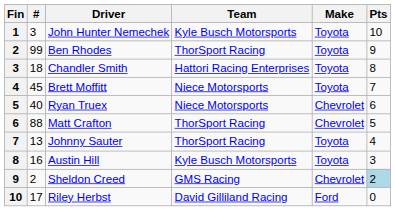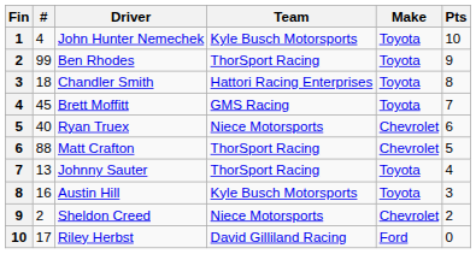 <table class="wikitable" style="font-size:95%">
 <tr>
 <th>Fin</th>
 <th>#</th>
 <th>Driver</th>
 <th>Team</th>
 <th>Make</th>
 <th>Pts</th>
 </tr>
 <tr>
 <th>1</th>
-<td>3</td>
+<td>4</td>
 <td><a href='#'>John Hunter Nemechek</a></td>
 <td><a href='#'>Kyle Busch Motorsports</a></td>
 <td><a href='#'>Toyota</a></td>
 <td>10</td>
 </tr>
 <tr>
 <th>2</th>
 <td>99</td>
 <td><a href='#'>Ben Rhodes</a></td>
 <td><a href='#'>ThorSport Racing</a></td>
 <td><a href='#'>Toyota</a></td>
 <td>9</td>
 </tr>
 <tr>
 <th>3</th>
 <td>18</td>
 <td><a href='#'>Chandler Smith</a></td>
 <td><a href='#'>Hattori Racing Enterprises</a></td>
 <td><a href='#'>Toyota</a></td>
 <td>8</td>
 </tr>
 <tr>
 <th>4</th>
 <td>45</td>
 <td><a href='#'>Brett Moffitt</a></td>
-<td><a href='#'>Niece Motorsports</a></td>
+<td><a href='#'>GMS Racing</a></td>
 <td><a href='#'>Toyota</a></td>
 <td>7</td>
 </tr>
 <tr>
 <th>5</th>
 <td>40</td>
 <td><a href='#'>Ryan Truex</a></td>
 <td><a href='#'>Niece Motorsports</a></td>
 <td><a href='#'>Chevrolet</a></td>
 <td>6</td>
 </tr>
 <tr>
 <th>6</th>
 <td>88</td>
 <td><a href='#'>Matt Crafton</a></td>
 <td><a href='#'>ThorSport Racing</a></td>
 <td><a href='#'>Chevrolet</a></td>
 <td>5</td>
 </tr>
 <tr>
 <th>7</th>
 <td>13</td>
 <td><a href='#'>Johnny Sauter</a></td>
 <td><a href='#'>ThorSport Racing</a></td>
 <td><a href='#'>Toyota</a></td>
 <td>4</td>
 </tr>
 <tr>
 <th>8</th>
 <td>16</td>
 <td><a href='#'>Austin Hill</a></td>
 <td><a href='#'>Kyle Busch Motorsports</a></td>
 <td><a href='#'>Toyota</a></td>
 <td>3</td>
 </tr>
 <tr>
 <th>9</th>
 <td>2</td>
 <td><a href='#'>Sheldon Creed</a></td>
-<td><a href='#'>GMS Racing</a></td>
+<td><a href='#'>Niece Motorsports</a></td>
 <td><a href='#'>Chevrolet</a></td>
-<td style="background: lightblue;">2</td>
+<td>2</td>
 </tr>
 <tr>
 <th>10</th>
 <td>17</td>
 <td><a href='#'>Riley Herbst</a></td>
 <td><a href='#'>David Gilliland Racing</a></td>
 <td><a href='#'>Ford</a></td>
 <td>0</td>
 </tr>
 </table>
